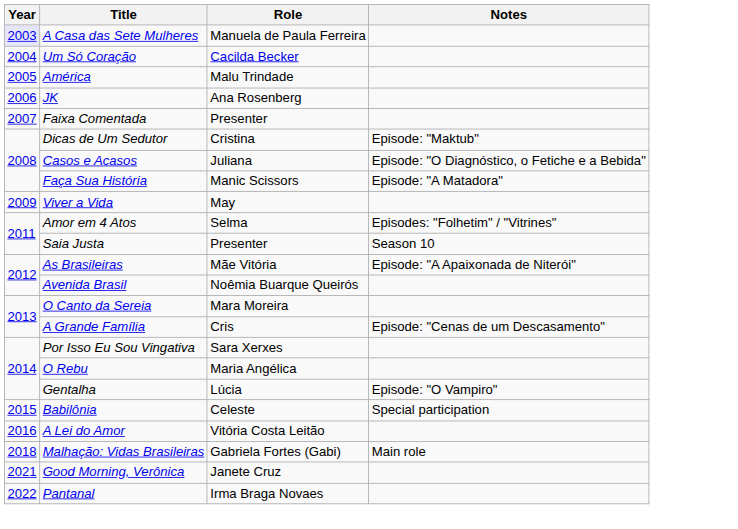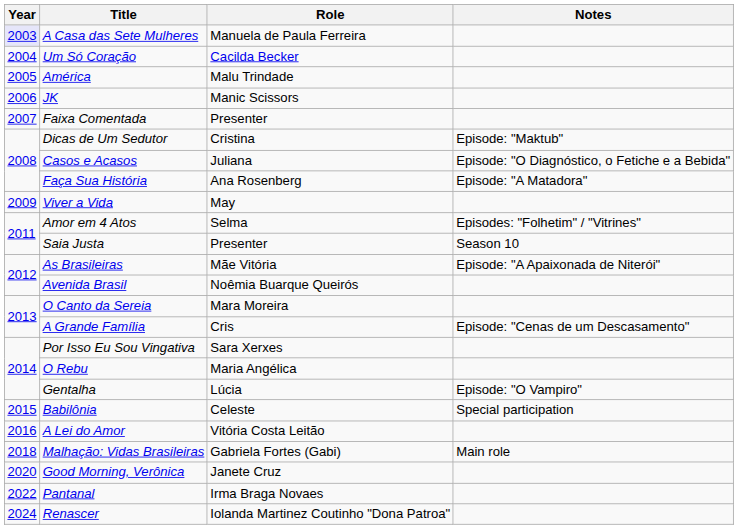 <table class="wikitable">
 <tr>
 <th>Year</th>
 <th>Title</th>
 <th>Role</th>
 <th>Notes</th>
 </tr>
 <tr>
 <td style="background: lavender;"><a href='#'>2003</a></td>
 <td><em><a href='#'>A Casa das Sete Mulheres</a></em></td>
 <td>Manuela de Paula Ferreira</td>
 <td></td>
 </tr>
 <tr>
 <td><a href='#'>2004</a></td>
 <td><em><a href='#'>Um Só Coração</a></em></td>
 <td><a href='#'>Cacilda Becker</a></td>
 <td></td>
 </tr>
 <tr>
 <td><a href='#'>2005</a></td>
 <td><em><a href='#'>América</a></em></td>
 <td>Malu Trindade</td>
 <td></td>
 </tr>
 <tr>
 <td><a href='#'>2006</a></td>
 <td><em><a href='#'>JK</a></em></td>
-<td>Ana Rosenberg</td>
+<td>Manic Scissors</td>
 <td></td>
 </tr>
 <tr>
 <td><a href='#'>2007</a></td>
 <td><em>Faixa Comentada</em></td>
 <td>Presenter</td>
 <td></td>
 </tr>
 <tr>
 <td rowspan="3"><a href='#'>2008</a></td>
 <td><em>Dicas de Um Sedutor</em></td>
 <td>Cristina</td>
 <td>Episode: "Maktub"</td>
 </tr>
 <tr>
 <td><em><a href='#'>Casos e Acasos</a></em></td>
 <td>Juliana</td>
 <td>Episode: "O Diagnóstico, o Fetiche e a Bebida"</td>
 </tr>
 <tr>
 <td><em><a href='#'>Faça Sua História</a></em></td>
-<td>Manic Scissors</td>
+<td>Ana Rosenberg</td>
 <td>Episode: "A Matadora"</td>
 </tr>
 <tr>
 <td><a href='#'>2009</a></td>
 <td><em><a href='#'>Viver a Vida</a></em></td>
 <td>May</td>
 <td></td>
 </tr>
 <tr>
 <td rowspan="2"><a href='#'>2011</a></td>
 <td><em>Amor em 4 Atos</em></td>
 <td>Selma</td>
 <td>Episodes: "Folhetim" / "Vitrines"</td>
 </tr>
 <tr>
 <td><em>Saia Justa</em></td>
 <td>Presenter</td>
 <td>Season 10</td>
 </tr>
 <tr>
 <td rowspan="2"><a href='#'>2012</a></td>
 <td><em><a href='#'>As Brasileiras</a></em></td>
 <td>Mãe Vitória</td>
 <td>Episode: "A Apaixonada de Niterói"</td>
 </tr>
 <tr>
 <td><em><a href='#'>Avenida Brasil</a></em></td>
 <td>Noêmia Buarque Queirós</td>
 <td></td>
 </tr>
 <tr>
 <td rowspan="2"><a href='#'>2013</a></td>
 <td><em><a href='#'>O Canto da Sereia</a></em></td>
 <td>Mara Moreira</td>
 <td></td>
 </tr>
 <tr>
 <td><em><a href='#'>A Grande Família</a></em></td>
 <td>Cris</td>
 <td>Episode: "Cenas de um Descasamento"</td>
 </tr>
 <tr>
 <td rowspan="3"><a href='#'>2014</a></td>
 <td><em>Por Isso Eu Sou Vingativa</em></td>
 <td>Sara Xerxes</td>
 <td></td>
 </tr>
 <tr>
 <td><em><a href='#'>O Rebu</a></em></td>
 <td>Maria Angélica</td>
 <td></td>
 </tr>
 <tr>
 <td><em>Gentalha</em></td>
 <td>Lúcia</td>
 <td>Episode: "O Vampiro"</td>
 </tr>
 <tr>
 <td><a href='#'>2015</a></td>
 <td><em><a href='#'>Babilônia</a></em></td>
 <td>Celeste</td>
 <td>Special participation</td>
 </tr>
 <tr>
 <td><a href='#'>2016</a></td>
 <td><em><a href='#'>A Lei do Amor</a></em></td>
 <td>Vitória Costa Leitão</td>
 <td></td>
 </tr>
 <tr>
 <td><a href='#'>2018</a></td>
 <td><em><a href='#'>Malhação: Vidas Brasileiras</a></em></td>
 <td>Gabriela Fortes (Gabi)</td>
 <td>Main role</td>
 </tr>
 <tr>
-<td><a href='#'>2021</a></td>
+<td><a href='#'>2020</a></td>
 <td><em><a href='#'>Good Morning, Verônica</a></em></td>
 <td>Janete Cruz</td>
 <td></td>
 </tr>
 <tr>
 <td><a href='#'>2022</a></td>
 <td><em> <a href='#'>Pantanal</a> </em></td>
 <td>Irma Braga Novaes</td>
 <td></td>
 </tr>
+<tr>
+<td><a href='#'>2024</a></td>
+<td><em><a href='#'>Renascer</a></em></td>
+<td>Iolanda Martinez Coutinho "Dona Patroa"</td>
+<td></td>
+</tr>
 </table>
